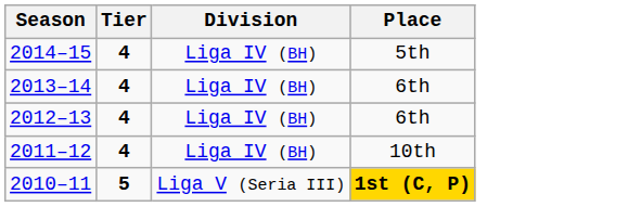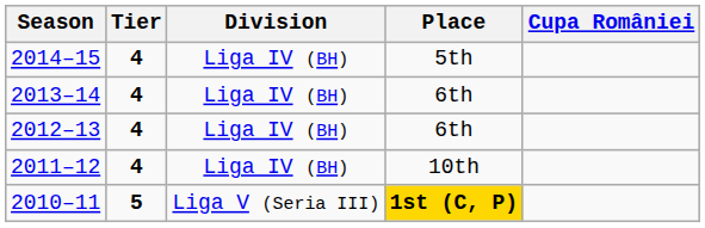 <table class="wikitable" style="text-align:center; font-size:90%">
 <tr>
 <th>Season</th>
 <th>Tier</th>
 <th>Division</th>
 <th>Place</th>
+<th><a href='#'>Cupa României</a></th>
 </tr>
 <tr>
 <td><a href='#'>2014–15</a></td>
 <td><strong>4</strong></td>
 <td><a href='#'>Liga IV</a> <small>(<a href='#'>BH</a>)</small></td>
 <td>5th</td>
+<td></td>
 </tr>
 <tr>
 <td><a href='#'>2013–14</a></td>
 <td><strong>4</strong></td>
 <td><a href='#'>Liga IV</a> <small>(<a href='#'>BH</a>)</small></td>
 <td>6th</td>
+<td></td>
 </tr>
 <tr>
 <td><a href='#'>2012–13</a></td>
 <td><strong>4</strong></td>
 <td><a href='#'>Liga IV</a> <small>(<a href='#'>BH</a>)</small></td>
 <td>6th</td>
+<td></td>
 </tr>
 <tr>
 <td><a href='#'>2011–12</a></td>
 <td><strong>4</strong></td>
 <td><a href='#'>Liga IV</a> <small>(<a href='#'>BH</a>)</small></td>
 <td>10th</td>
+<td></td>
 </tr>
 <tr>
 <td><a href='#'>2010–11</a></td>
 <td><strong>5</strong></td>
 <td><a href='#'>Liga V</a> <small>(Seria III)</small></td>
 <td align=center bgcolor=gold><strong>1st</strong> <strong>(C, P)</strong></td>
+<td></td>
 </tr>
 </table>
